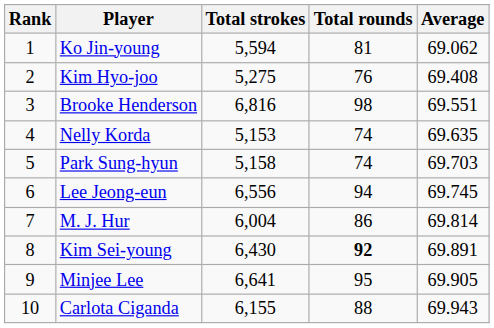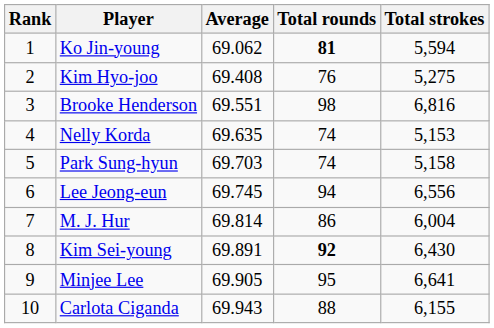 <table class="wikitable" style="text-align:center">
 <tr>
 <th>Rank</th>
 <th>Player</th>
+<th>Average</th>
+<th>Total rounds</th>
 <th>Total strokes</th>
-<th>Total rounds</th>
-<th>Average</th>
 </tr>
 <tr>
 <td>1</td>
 <td align=left> <a href='#'>Ko Jin-young</a></td>
+<td>69.062</td>
+<td><strong>81</strong></td>
 <td>5,594</td>
-<td>81</td>
-<td>69.062</td>
 </tr>
 <tr>
 <td>2</td>
 <td align=left> <a href='#'>Kim Hyo-joo</a></td>
+<td>69.408</td>
+<td>76</td>
 <td>5,275</td>
-<td>76</td>
-<td>69.408</td>
 </tr>
 <tr>
 <td>3</td>
 <td align=left> <a href='#'>Brooke Henderson</a></td>
+<td>69.551</td>
+<td>98</td>
 <td>6,816</td>
-<td>98</td>
-<td>69.551</td>
 </tr>
 <tr>
 <td>4</td>
 <td align=left> <a href='#'>Nelly Korda</a></td>
+<td>69.635</td>
+<td>74</td>
 <td>5,153</td>
-<td>74</td>
-<td>69.635</td>
 </tr>
 <tr>
 <td>5</td>
 <td align=left> <a href='#'>Park Sung-hyun</a></td>
+<td>69.703</td>
+<td>74</td>
 <td>5,158</td>
-<td>74</td>
-<td>69.703</td>
 </tr>
 <tr>
 <td>6</td>
 <td align=left> <a href='#'>Lee Jeong-eun</a></td>
+<td>69.745</td>
+<td>94</td>
 <td>6,556</td>
-<td>94</td>
-<td>69.745</td>
 </tr>
 <tr>
 <td>7</td>
 <td align=left> <a href='#'>M. J. Hur</a></td>
+<td>69.814</td>
+<td>86</td>
 <td>6,004</td>
-<td>86</td>
-<td>69.814</td>
 </tr>
 <tr>
 <td>8</td>
 <td align=left> <a href='#'>Kim Sei-young</a></td>
+<td>69.891</td>
+<td><strong>92</strong></td>
 <td>6,430</td>
-<td><strong>92</strong></td>
-<td>69.891</td>
 </tr>
 <tr>
 <td>9</td>
 <td align=left> <a href='#'>Minjee Lee</a></td>
+<td>69.905</td>
+<td>95</td>
 <td>6,641</td>
-<td>95</td>
-<td>69.905</td>
 </tr>
 <tr>
 <td>10</td>
 <td align=left> <a href='#'>Carlota Ciganda</a></td>
+<td>69.943</td>
+<td>88</td>
 <td>6,155</td>
-<td>88</td>
-<td>69.943</td>
 </tr>
 </table>
